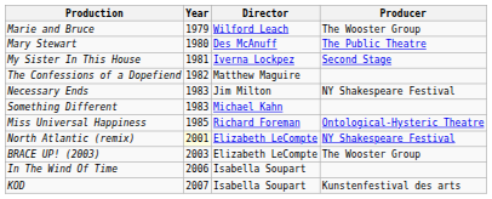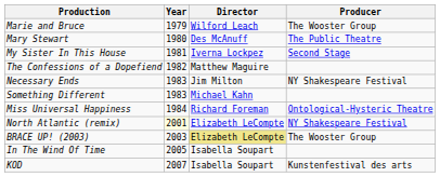 <table class="wikitable">
 <tr>
 <th>Production</th>
 <th>Year</th>
 <th>Director</th>
 <th>Producer</th>
 </tr>
 <tr>
 <td><em>Marie and Bruce</em></td>
 <td>1979</td>
 <td><a href='#'>Wilford Leach</a></td>
 <td>The Wooster Group</td>
 </tr>
 <tr>
 <td><em>Mary Stewart</em></td>
 <td>1980</td>
 <td><a href='#'>Des McAnuff</a></td>
 <td><a href='#'>The Public Theatre</a></td>
 </tr>
 <tr>
 <td><em>My Sister In This House</em></td>
 <td>1981</td>
 <td><a href='#'>Iverna Lockpez</a></td>
 <td><a href='#'>Second Stage</a></td>
 </tr>
 <tr>
 <td><em>The Confessions of a Dopefiend</em></td>
 <td>1982</td>
 <td>Matthew Maguire</td>
 <td></td>
 </tr>
 <tr>
 <td><em>Necessary Ends</em></td>
 <td>1983</td>
 <td>Jim Milton</td>
 <td>NY Shakespeare Festival</td>
 </tr>
 <tr>
 <td><em>Something Different</em></td>
 <td>1983</td>
 <td><a href='#'>Michael Kahn</a></td>
 <td></td>
 </tr>
 <tr>
 <td><em>Miss Universal Happiness</em></td>
-<td>1985</td>
+<td>1984</td>
 <td><a href='#'>Richard Foreman</a></td>
 <td><a href='#'>Ontological-Hysteric Theatre</a></td>
 </tr>
 <tr>
 <td><em>North Atlantic (remix)</em></td>
 <td style="background: lightyellow;">2001</td>
 <td><a href='#'>Elizabeth LeCompte</a></td>
 <td><a href='#'>NY Shakespeare Festival</a></td>
 </tr>
 <tr>
 <td><em>BRACE UP! (2003)</em></td>
 <td>2003</td>
-<td>Elizabeth LeCompte</td>
+<td style="background: khaki;">Elizabeth LeCompte</td>
 <td>The Wooster Group</td>
 </tr>
 <tr>
 <td><em>In The Wind Of Time</em></td>
-<td>2006</td>
+<td>2005</td>
 <td>Isabella Soupart</td>
 <td></td>
 </tr>
 <tr>
 <td><em>KOD</em></td>
 <td>2007</td>
 <td>Isabella Soupart</td>
 <td>Kunstenfestival des arts</td>
 </tr>
 </table>
